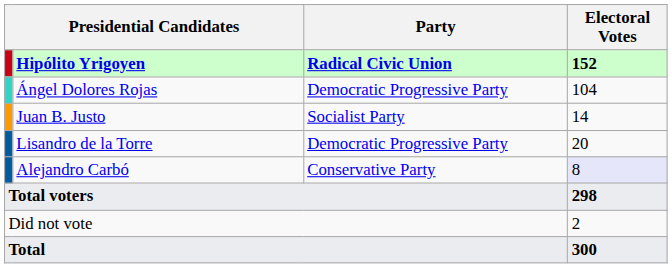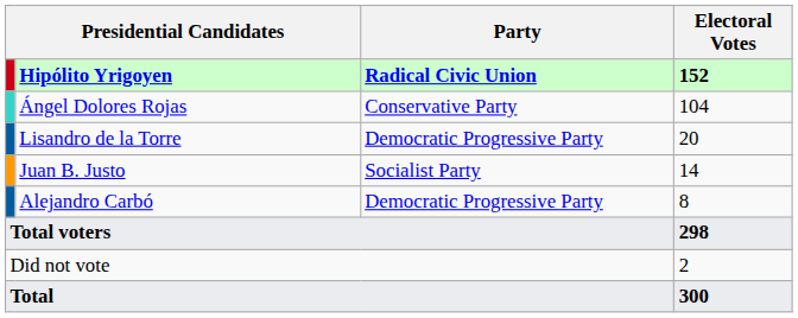 <table class="wikitable" width="50%">
 <tr>
 <th colspan=2 width="45%">Presidential Candidates</th>
 <th width="40%">Party</th>
 <th width="15%">Electoral Votes</th>
 </tr>
 <tr style="background:#cfc;">
 <td bgcolor=#C90016 width=1%></td>
 <td><strong><a href='#'>Hipólito Yrigoyen</a></strong></td>
 <td><strong><a href='#'>Radical Civic Union</a></strong></td>
 <td><strong>152</strong></td>
 </tr>
 <tr>
 <td bgcolor=#30D5C8></td>
 <td><a href='#'>Ángel Dolores Rojas</a></td>
+<td><a href='#'>Conservative Party</a></td>
+<td>104</td>
+</tr>
+<tr>
+<td bgcolor=#005C9E></td>
+<td><a href='#'>Lisandro de la Torre</a></td>
 <td><a href='#'>Democratic Progressive Party</a></td>
-<td>104</td>
+<td>20</td>
 </tr>
 <tr>
 <td bgcolor=#FF9900></td>
 <td><a href='#'>Juan B. Justo</a></td>
 <td><a href='#'>Socialist Party</a></td>
 <td>14</td>
 </tr>
 <tr>
 <td bgcolor=#005C9E></td>
-<td><a href='#'>Lisandro de la Torre</a></td>
+<td><a href='#'>Alejandro Carbó</a></td>
 <td><a href='#'>Democratic Progressive Party</a></td>
-<td>20</td>
-</tr>
-<tr>
-<td bgcolor=#005C9E></td>
-<td><a href='#'>Alejandro Carbó</a></td>
-<td><a href='#'>Conservative Party</a></td>
-<td style="background: lavender;">8</td>
+<td>8</td>
 </tr>
 <tr style="background:#EAECF0;">
 <td colspan=3><strong>Total voters</strong></td>
 <td><strong>298</strong></td>
 </tr>
 <tr>
 <td colspan=3>Did not vote</td>
 <td>2</td>
 </tr>
 <tr style="background:#EAECF0;">
 <td colspan=3><strong>Total</strong></td>
 <td><strong>300</strong></td>
 </tr>
 </table>
